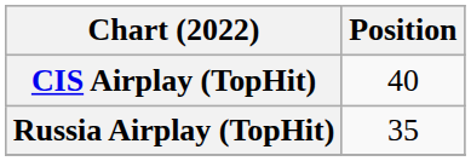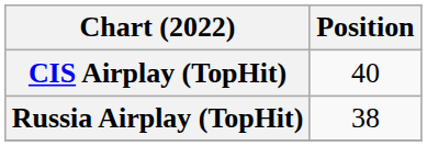 <table class="wikitable sortable plainrowheaders" style="text-align:center;">
 <tr>
 <th scope="col">Chart (2022)</th>
 <th scope="col">Position</th>
 </tr>
 <tr>
 <th scope="row"><a href='#'>CIS</a> Airplay (TopHit)</th>
 <td>40</td>
 </tr>
 <tr>
 <th scope="row">Russia Airplay (TopHit)</th>
-<td>35</td>
+<td>38</td>
 </tr>
 <tr>
 </tr>
 </table>
